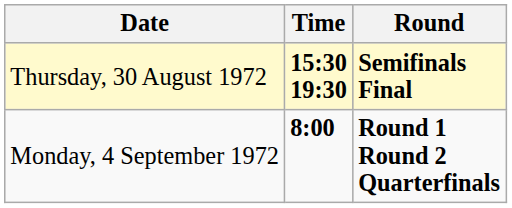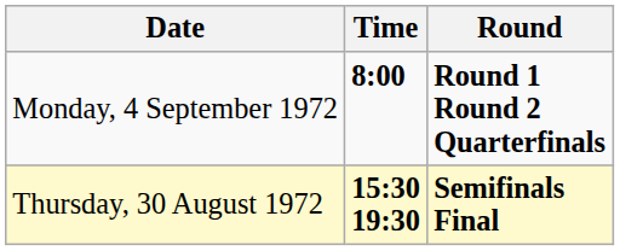 <table class="wikitable">
 <tr>
 <th>Date</th>
 <th>Time</th>
 <th>Round</th>
 </tr>
+<tr>
+<td>Monday, 4 September 1972</td>
+<td><strong>8:00</strong><br> <br> </td>
+<td><strong>Round 1</strong><br><strong>Round 2</strong><br><strong>Quarterfinals</strong></td>
+</tr>
 <tr style=background:lemonchiffon>
 <td>Thursday, 30 August 1972</td>
 <td><strong>15:30</strong><br><strong>19:30</strong></td>
 <td><strong>Semifinals</strong><br><strong>Final</strong></td>
 </tr>
-<tr>
-<td>Monday, 4 September 1972</td>
-<td><strong>8:00</strong><br> <br> </td>
-<td><strong>Round 1</strong><br><strong>Round 2</strong><br><strong>Quarterfinals</strong></td>
-</tr>
 </table>
